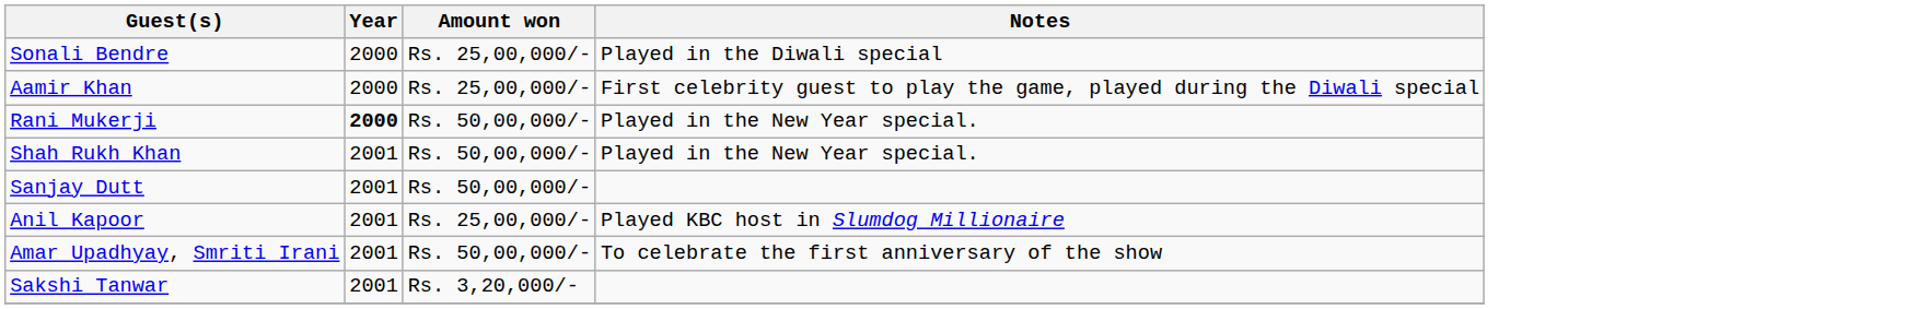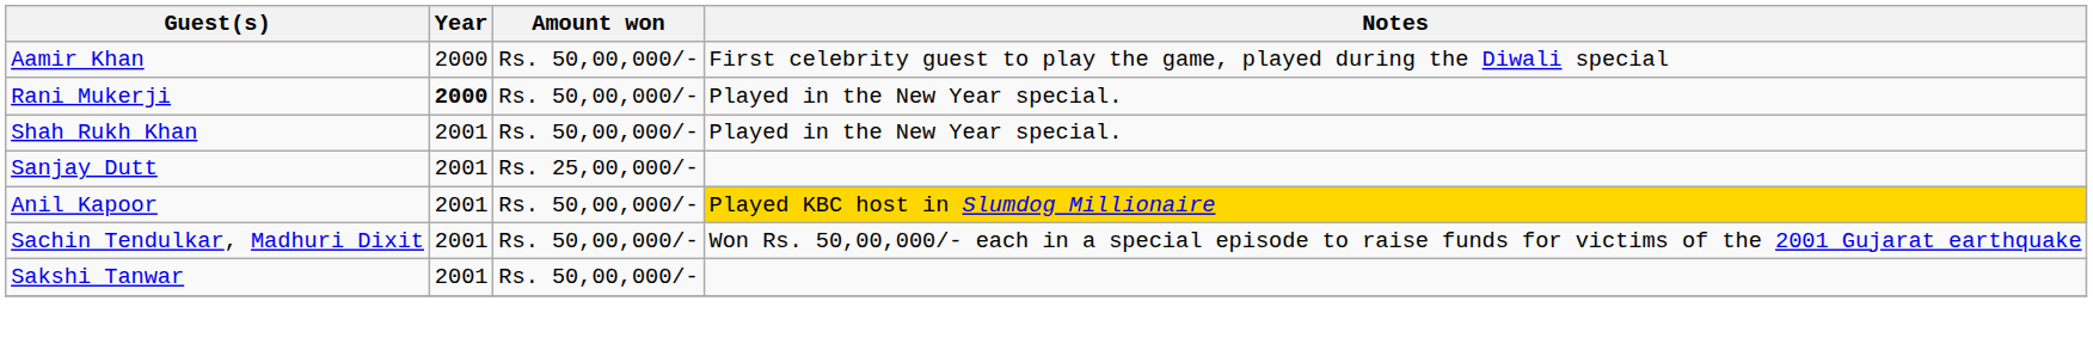 <table class="wikitable">
 <tr>
 <th>Guest(s)</th>
 <th>Year</th>
 <th>Amount won</th>
 <th>Notes</th>
 </tr>
 <tr>
-<td><a href='#'>Sonali Bendre</a></td>
-<td>2000</td>
-<td>Rs. 25,00,000/-</td>
-<td>Played in the Diwali special</td>
-</tr>
-<tr>
 <td><a href='#'>Aamir Khan</a></td>
 <td>2000</td>
-<td>Rs. 25,00,000/-</td>
+<td>Rs. 50,00,000/-</td>
 <td>First celebrity guest to play the game, played during the <a href='#'>Diwali</a> special</td>
 </tr>
 <tr>
 <td><a href='#'>Rani Mukerji</a></td>
 <td><strong>2000</strong></td>
 <td>Rs. 50,00,000/-</td>
 <td>Played in the New Year special.</td>
 </tr>
 <tr>
 <td><a href='#'>Shah Rukh Khan</a></td>
 <td>2001</td>
 <td>Rs. 50,00,000/-</td>
 <td>Played in the New Year special.</td>
 </tr>
 <tr>
 <td><a href='#'>Sanjay Dutt</a></td>
 <td>2001</td>
-<td>Rs. 50,00,000/-</td>
+<td>Rs. 25,00,000/-</td>
 <td></td>
 </tr>
 <tr>
 <td><a href='#'>Anil Kapoor</a></td>
 <td>2001</td>
-<td>Rs. 25,00,000/-</td>
-<td>Played KBC host in <em><a href='#'>Slumdog Millionaire</a></em></td>
+<td>Rs. 50,00,000/-</td>
+<td style="background: gold;">Played KBC host in <em><a href='#'>Slumdog Millionaire</a></em></td>
 </tr>
 <tr>
-<td><a href='#'>Amar Upadhyay</a>, <a href='#'>Smriti Irani</a></td>
+<td><a href='#'>Sachin Tendulkar</a>, <a href='#'>Madhuri Dixit</a></td>
 <td>2001</td>
 <td>Rs. 50,00,000/-</td>
-<td>To celebrate the first anniversary of the show</td>
+<td>Won Rs. 50,00,000/- each in a special episode to raise funds for victims of the <a href='#'>2001 Gujarat earthquake</a></td>
 </tr>
 <tr>
 <td><a href='#'>Sakshi Tanwar</a></td>
 <td>2001</td>
-<td>Rs. 3,20,000/-</td>
+<td>Rs. 50,00,000/-</td>
 <td></td>
 </tr>
 <tr>
 </tr>
 </table>
